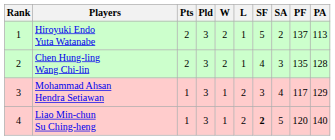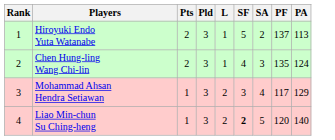 <table class="wikitable" style="font-size:90%; text-align:center">
 <tr>
 <th width="20">Rank</th>
 <th width="200">Players</th>
 <th width="20">Pts</th>
 <th width="20">Pld</th>
-<th width="20">W</th>
 <th width="20">L</th>
 <th width="20">SF</th>
 <th width="20">SA</th>
 <th width="20">PF</th>
 <th width="20">PA</th>
 </tr>
 <tr bgcolor="#ccffcc">
 <td>1</td>
 <td style="text-align:left"> <a href='#'>Hiroyuki Endo</a> <br>  <a href='#'>Yuta Watanabe</a></td>
 <td>2</td>
 <td>3</td>
-<td>2</td>
 <td>1</td>
 <td>5</td>
 <td>2</td>
 <td>137</td>
 <td>113</td>
 </tr>
 <tr bgcolor="#ccffcc">
 <td>2</td>
 <td style="text-align:left"> <a href='#'>Chen Hung-ling</a> <br>  <a href='#'>Wang Chi-lin</a></td>
 <td>2</td>
 <td>3</td>
-<td>2</td>
 <td>1</td>
 <td>4</td>
 <td>3</td>
 <td>135</td>
-<td>128</td>
+<td>124</td>
 </tr>
 <tr bgcolor="ffcccc">
 <td>3</td>
 <td style="text-align:left"> <a href='#'>Mohammad Ahsan</a> <br>  <a href='#'>Hendra Setiawan</a></td>
 <td>1</td>
 <td>3</td>
-<td>1</td>
 <td>2</td>
 <td>3</td>
 <td>4</td>
 <td>117</td>
 <td>129</td>
 </tr>
 <tr bgcolor="ffcccc">
 <td>4</td>
 <td style="text-align:left"> <a href='#'>Liao Min-chun</a> <br>  <a href='#'>Su Ching-heng</a></td>
 <td>1</td>
 <td>3</td>
-<td>1</td>
 <td>2</td>
 <td><strong>2</strong></td>
 <td>5</td>
 <td>120</td>
 <td>140</td>
 </tr>
 </table>
